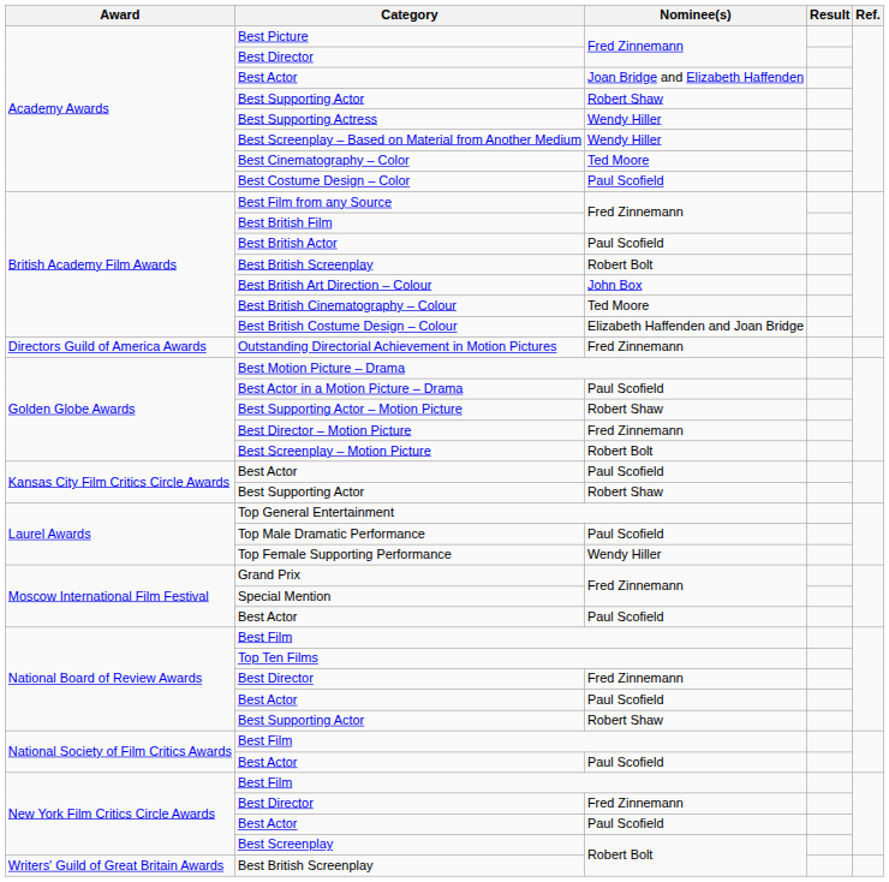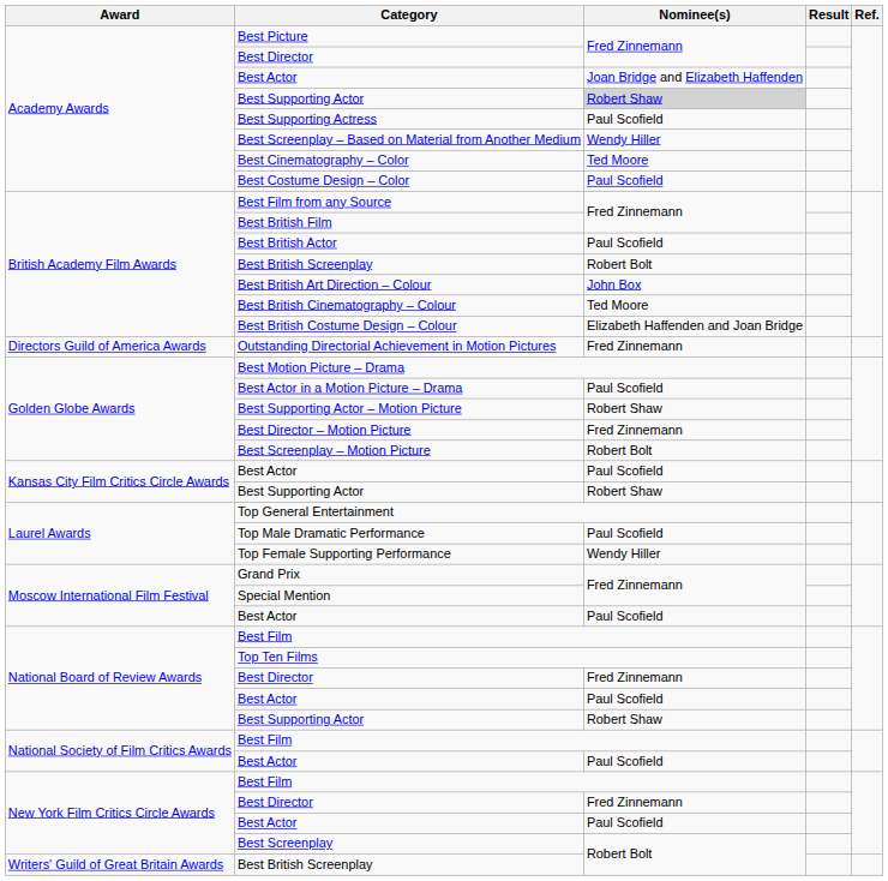 <table class="wikitable plainrowheaders">
 <tr>
 <th>Award</th>
 <th>Category</th>
 <th>Nominee(s)</th>
 <th>Result</th>
 <th>Ref.</th>
 </tr>
 <tr>
 <td rowspan="8"><a href='#'>Academy Awards</a></td>
 <td><a href='#'>Best Picture</a></td>
 <td rowspan="2"><a href='#'>Fred Zinnemann</a></td>
 <td></td>
 <td align="center" rowspan="8"> <br></td>
 </tr>
 <tr>
 <td><a href='#'>Best Director</a></td>
 <td></td>
 </tr>
 <tr>
 <td><a href='#'>Best Actor</a></td>
 <td><a href='#'>Joan Bridge</a> and <a href='#'>Elizabeth Haffenden</a></td>
 <td></td>
 </tr>
 <tr>
 <td><a href='#'>Best Supporting Actor</a></td>
-<td><a href='#'>Robert Shaw</a></td>
+<td style="background: lightgrey;"><a href='#'>Robert Shaw</a></td>
 <td></td>
 </tr>
 <tr>
 <td><a href='#'>Best Supporting Actress</a></td>
-<td><a href='#'>Wendy Hiller</a></td>
+<td>Paul Scofield</td>
 <td></td>
 </tr>
 <tr>
 <td><a href='#'>Best Screenplay – Based on Material from Another Medium</a></td>
 <td><a href='#'>Wendy Hiller</a></td>
 <td></td>
 </tr>
 <tr>
 <td><a href='#'>Best Cinematography – Color</a></td>
 <td><a href='#'>Ted Moore</a></td>
 <td></td>
 </tr>
 <tr>
 <td><a href='#'>Best Costume Design – Color</a></td>
 <td><a href='#'>Paul Scofield</a></td>
 <td></td>
 </tr>
 <tr>
 <td rowspan="7"><a href='#'>British Academy Film Awards</a></td>
 <td><a href='#'>Best Film from any Source</a></td>
 <td rowspan="2">Fred Zinnemann</td>
 <td></td>
 <td align="center" rowspan="7"></td>
 </tr>
 <tr>
 <td><a href='#'>Best British Film</a></td>
 <td></td>
 </tr>
 <tr>
 <td><a href='#'>Best British Actor</a></td>
 <td>Paul Scofield</td>
 <td></td>
 </tr>
 <tr>
 <td><a href='#'>Best British Screenplay</a></td>
 <td>Robert Bolt</td>
 <td></td>
 </tr>
 <tr>
 <td><a href='#'>Best British Art Direction – Colour</a></td>
 <td><a href='#'>John Box</a></td>
 <td></td>
 </tr>
 <tr>
 <td><a href='#'>Best British Cinematography – Colour</a></td>
 <td>Ted Moore</td>
 <td></td>
 </tr>
 <tr>
 <td><a href='#'>Best British Costume Design – Colour</a></td>
 <td>Elizabeth Haffenden and Joan Bridge</td>
 <td></td>
 </tr>
 <tr>
 <td><a href='#'>Directors Guild of America Awards</a></td>
 <td><a href='#'>Outstanding Directorial Achievement in Motion Pictures</a></td>
 <td>Fred Zinnemann</td>
 <td></td>
 <td align="center"></td>
 </tr>
 <tr>
 <td rowspan="5"><a href='#'>Golden Globe Awards</a></td>
 <td colspan="2"><a href='#'>Best Motion Picture – Drama</a></td>
 <td></td>
 <td align="center" rowspan="5"></td>
 </tr>
 <tr>
 <td><a href='#'>Best Actor in a Motion Picture – Drama</a></td>
 <td>Paul Scofield</td>
 <td></td>
 </tr>
 <tr>
 <td><a href='#'>Best Supporting Actor – Motion Picture</a></td>
 <td>Robert Shaw</td>
 <td></td>
 </tr>
 <tr>
 <td><a href='#'>Best Director – Motion Picture</a></td>
 <td>Fred Zinnemann</td>
 <td></td>
 </tr>
 <tr>
 <td><a href='#'>Best Screenplay – Motion Picture</a></td>
 <td>Robert Bolt</td>
 <td></td>
 </tr>
 <tr>
 <td rowspan="2"><a href='#'>Kansas City Film Critics Circle Awards</a></td>
 <td>Best Actor</td>
 <td>Paul Scofield</td>
 <td></td>
 <td align="center" rowspan="2"></td>
 </tr>
 <tr>
 <td>Best Supporting Actor</td>
 <td>Robert Shaw</td>
 <td></td>
 </tr>
 <tr>
 <td rowspan="3"><a href='#'>Laurel Awards</a></td>
 <td colspan="2">Top General Entertainment</td>
 <td></td>
 <td align="center" rowspan="3"></td>
 </tr>
 <tr>
 <td>Top Male Dramatic Performance</td>
 <td>Paul Scofield</td>
 <td></td>
 </tr>
 <tr>
 <td>Top Female Supporting Performance</td>
 <td>Wendy Hiller</td>
 <td></td>
 </tr>
 <tr>
 <td rowspan="3"><a href='#'>Moscow International Film Festival</a></td>
 <td>Grand Prix</td>
 <td rowspan="2">Fred Zinnemann</td>
 <td></td>
 <td align="center" rowspan="3"></td>
 </tr>
 <tr>
 <td>Special Mention</td>
 <td></td>
 </tr>
 <tr>
 <td>Best Actor</td>
 <td>Paul Scofield</td>
 <td></td>
 </tr>
 <tr>
 <td rowspan="5"><a href='#'>National Board of Review Awards</a></td>
 <td colspan="2"><a href='#'>Best Film</a></td>
 <td></td>
 <td align="center" rowspan="5"></td>
 </tr>
 <tr>
 <td colspan="2"><a href='#'>Top Ten Films</a></td>
 <td></td>
 </tr>
 <tr>
 <td><a href='#'>Best Director</a></td>
 <td>Fred Zinnemann</td>
 <td></td>
 </tr>
 <tr>
 <td><a href='#'>Best Actor</a></td>
 <td>Paul Scofield</td>
 <td></td>
 </tr>
 <tr>
 <td><a href='#'>Best Supporting Actor</a></td>
 <td>Robert Shaw</td>
 <td></td>
 </tr>
 <tr>
 <td rowspan="2"><a href='#'>National Society of Film Critics Awards</a></td>
 <td colspan="2"><a href='#'>Best Film</a></td>
 <td></td>
 <td align="center" rowspan="2"></td>
 </tr>
 <tr>
 <td><a href='#'>Best Actor</a></td>
 <td>Paul Scofield</td>
 <td></td>
 </tr>
 <tr>
 <td rowspan="4"><a href='#'>New York Film Critics Circle Awards</a></td>
 <td colspan="2"><a href='#'>Best Film</a></td>
 <td></td>
 <td align="center" rowspan="4"></td>
 </tr>
 <tr>
 <td><a href='#'>Best Director</a></td>
 <td>Fred Zinnemann</td>
 <td></td>
 </tr>
 <tr>
 <td><a href='#'>Best Actor</a></td>
 <td>Paul Scofield</td>
 <td></td>
 </tr>
 <tr>
 <td><a href='#'>Best Screenplay</a></td>
 <td rowspan="2">Robert Bolt</td>
 <td></td>
 </tr>
 <tr>
 <td><a href='#'>Writers' Guild of Great Britain Awards</a></td>
 <td>Best British Screenplay</td>
 <td></td>
 <td align="center"></td>
 </tr>
 </table>
